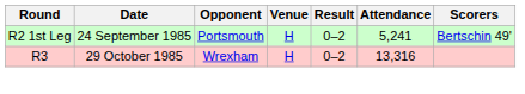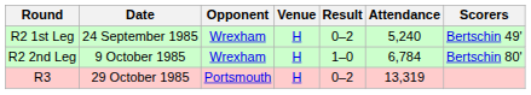 <table class="wikitable" style="font-size:100%; text-align:center">
 <tr>
 <th>Round</th>
 <th>Date</th>
 <th>Opponent</th>
 <th>Venue</th>
 <th>Result</th>
 <th>Attendance</th>
 <th>Scorers</th>
 </tr>
 <tr style="background-color: #CCFFCC;">
 <td>R2 1st Leg</td>
 <td>24 September 1985</td>
-<td><a href='#'>Portsmouth</a></td>
+<td><a href='#'>Wrexham</a></td>
 <td><a href='#'>H</a></td>
 <td>0–2</td>
-<td>5,241</td>
+<td>5,240</td>
 <td><a href='#'>Bertschin</a> 49'</td>
+</tr>
+<tr style="background-color: #CCFFCC;">
+<td>R2 2nd Leg</td>
+<td>9 October 1985</td>
+<td><a href='#'>Wrexham</a></td>
+<td><a href='#'>H</a></td>
+<td>1–0</td>
+<td>6,784</td>
+<td><a href='#'>Bertschin</a> 80'</td>
 </tr>
 <tr style="background-color: #FFCCCC;">
 <td>R3</td>
 <td>29 October 1985</td>
-<td><a href='#'>Wrexham</a></td>
+<td><a href='#'>Portsmouth</a></td>
 <td><a href='#'>H</a></td>
 <td>0–2</td>
-<td>13,316</td>
+<td>13,319</td>
 <td></td>
 </tr>
 </table>
